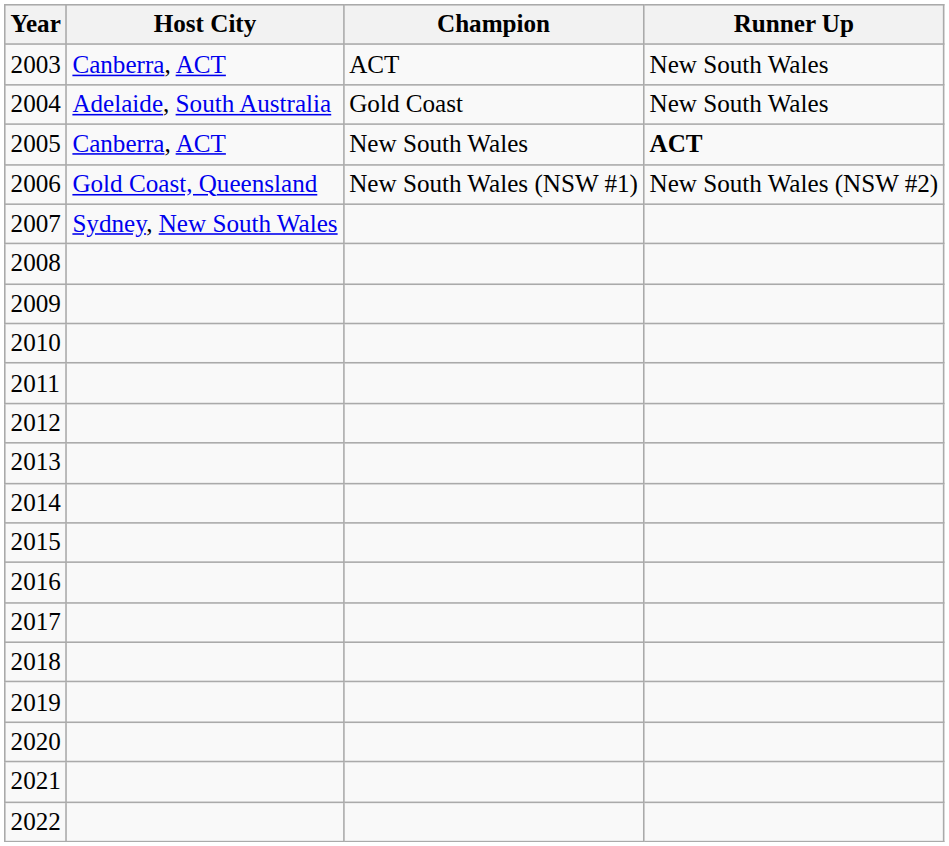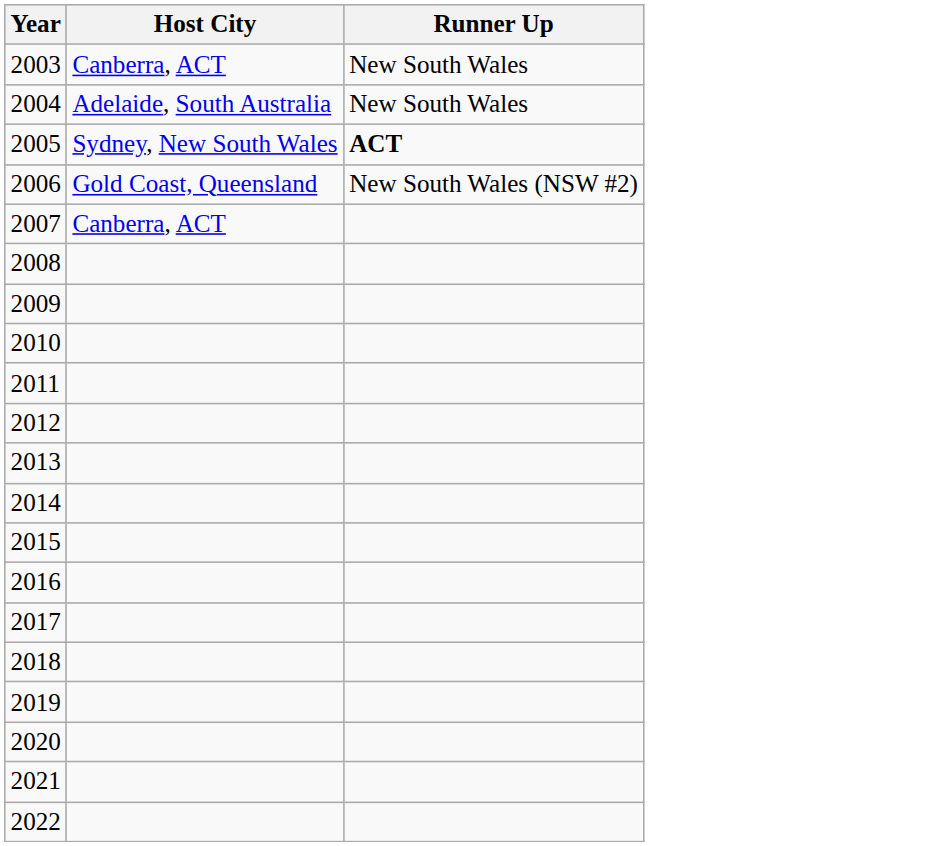 <table class="wikitable">
 <tr>
 <th>Year</th>
 <th>Host City</th>
-<th>Champion</th>
 <th>Runner Up</th>
 </tr>
 <tr>
 <td>2003</td>
 <td><a href='#'>Canberra</a>, <a href='#'>ACT</a></td>
-<td> ACT</td>
 <td> New South Wales</td>
 </tr>
 <tr>
 <td>2004</td>
 <td><a href='#'>Adelaide</a>, <a href='#'>South Australia</a></td>
-<td> Gold Coast</td>
 <td> New South Wales</td>
 </tr>
 <tr>
 <td>2005</td>
-<td><a href='#'>Canberra</a>, <a href='#'>ACT</a></td>
-<td> New South Wales</td>
+<td><a href='#'>Sydney</a>, <a href='#'>New South Wales</a></td>
 <td><strong> ACT</strong></td>
 </tr>
 <tr>
 <td>2006</td>
 <td><a href='#'>Gold Coast, Queensland</a></td>
-<td> New South Wales (NSW #1)</td>
 <td> New South Wales (NSW #2)</td>
 </tr>
 <tr>
 <td>2007</td>
-<td><a href='#'>Sydney</a>, <a href='#'>New South Wales</a></td>
-<td></td>
+<td><a href='#'>Canberra</a>, <a href='#'>ACT</a></td>
 <td></td>
 </tr>
 <tr>
 <td>2008</td>
-<td></td>
 <td></td>
 <td></td>
 </tr>
 <tr>
 <td>2009</td>
 <td></td>
 <td></td>
-<td></td>
 </tr>
 <tr>
 <td>2010</td>
-<td></td>
 <td></td>
 <td></td>
 </tr>
 <tr>
 <td>2011</td>
 <td></td>
 <td></td>
-<td></td>
 </tr>
 <tr>
 <td>2012</td>
-<td></td>
 <td></td>
 <td></td>
 </tr>
 <tr>
 <td>2013</td>
 <td></td>
 <td></td>
-<td></td>
 </tr>
 <tr>
 <td>2014</td>
-<td></td>
 <td></td>
 <td></td>
 </tr>
 <tr>
 <td>2015</td>
 <td></td>
 <td></td>
-<td></td>
 </tr>
 <tr>
 <td>2016</td>
-<td></td>
 <td></td>
 <td></td>
 </tr>
 <tr>
 <td>2017</td>
 <td></td>
 <td></td>
-<td></td>
 </tr>
 <tr>
 <td>2018</td>
-<td></td>
 <td></td>
 <td></td>
 </tr>
 <tr>
 <td>2019</td>
 <td></td>
 <td></td>
-<td></td>
 </tr>
 <tr>
 <td>2020</td>
-<td></td>
 <td></td>
 <td></td>
 </tr>
 <tr>
 <td>2021</td>
 <td></td>
 <td></td>
-<td></td>
 </tr>
 <tr>
 <td>2022</td>
 <td></td>
 <td></td>
-<td></td>
 </tr>
 </table>
